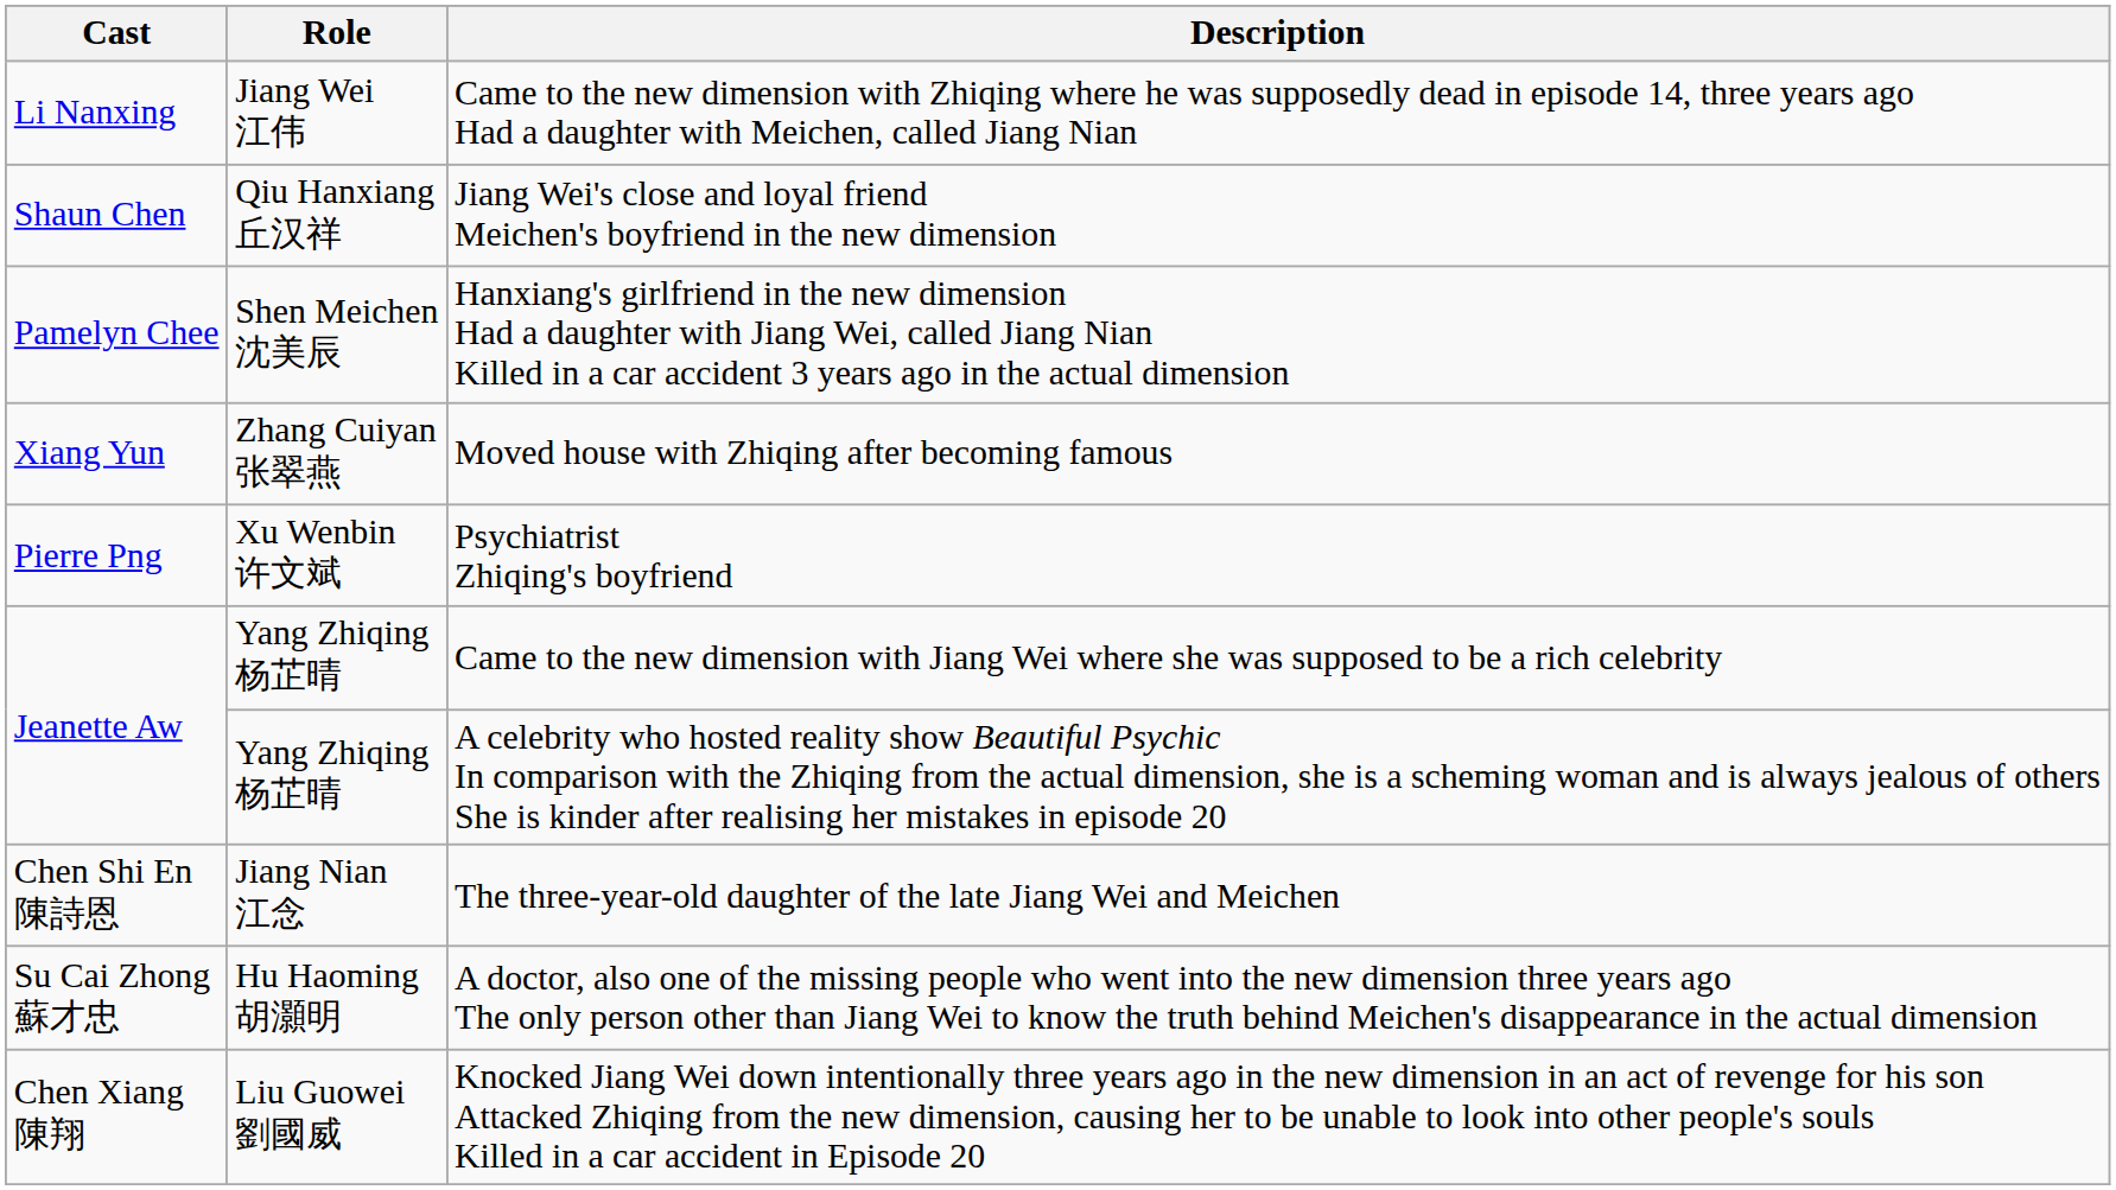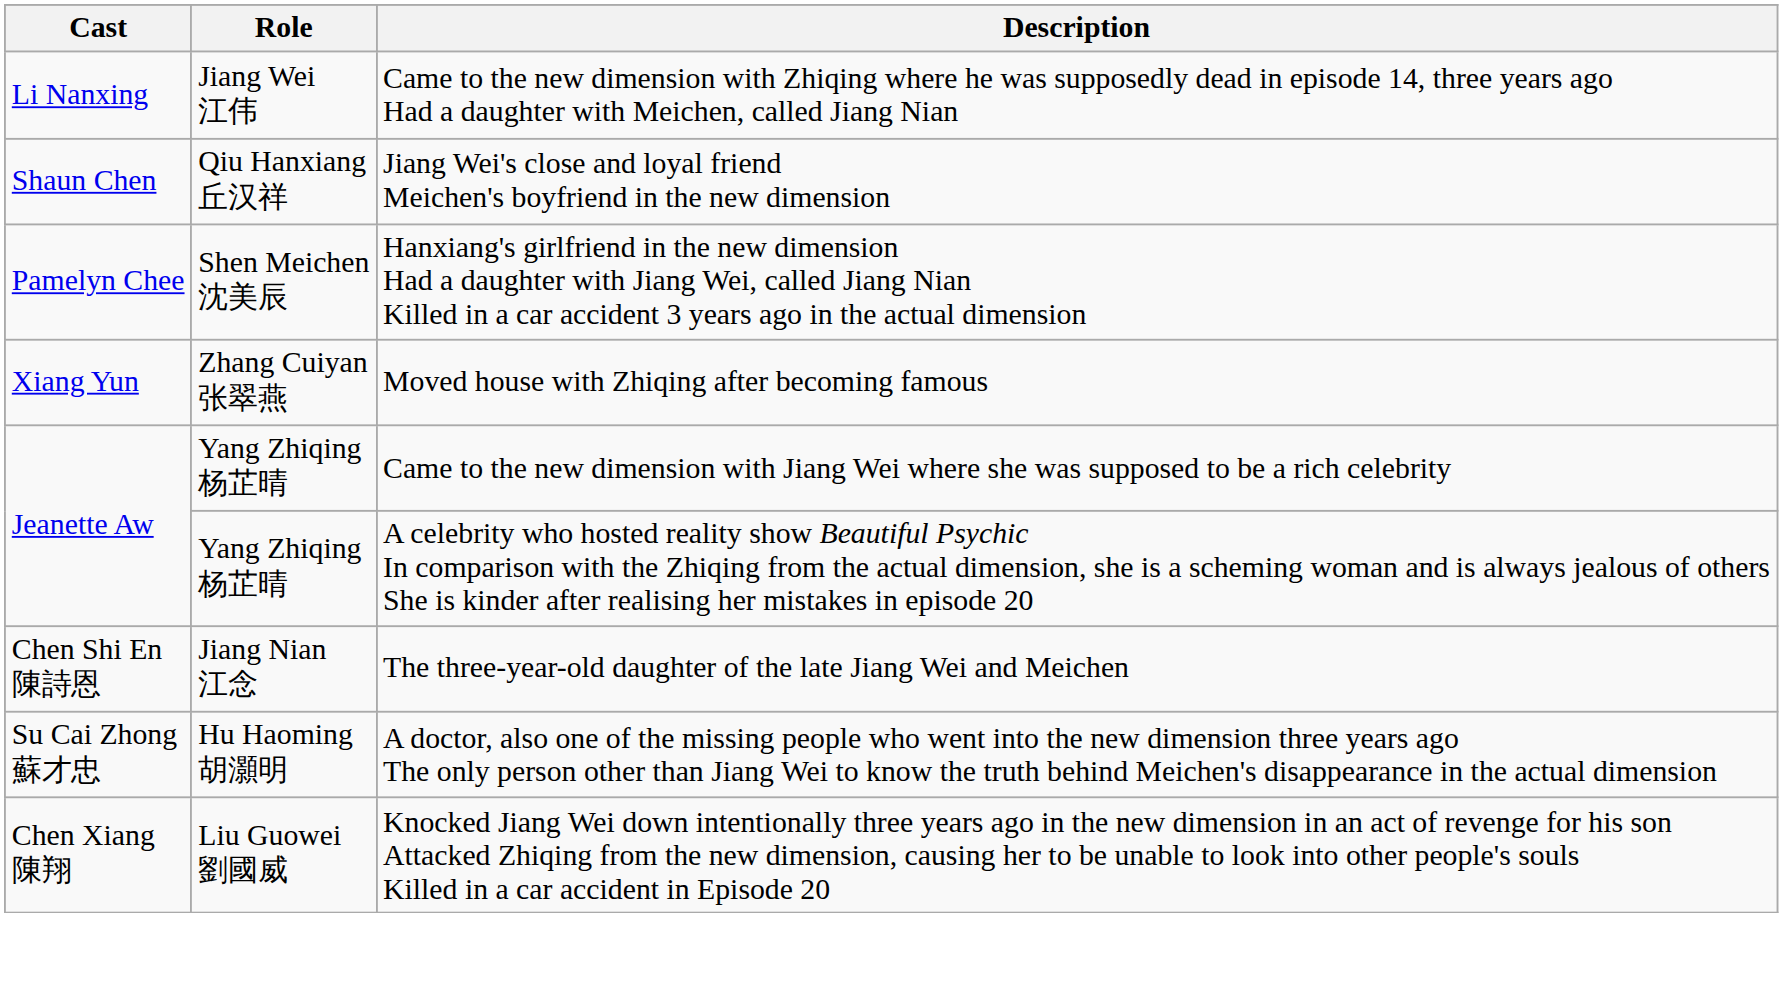 <table class="wikitable">
 <tr>
 <th>Cast</th>
 <th>Role</th>
 <th>Description</th>
 </tr>
 <tr>
 <td><a href='#'>Li Nanxing</a></td>
 <td>Jiang Wei<br> 江伟</td>
 <td>Came to the new dimension with Zhiqing where he was supposedly dead in episode 14, three years ago <br> Had a daughter with Meichen, called Jiang Nian</td>
 </tr>
 <tr>
 <td><a href='#'>Shaun Chen</a></td>
 <td>Qiu Hanxiang<br> 丘汉祥</td>
 <td>Jiang Wei's close and loyal friend <br> Meichen's boyfriend in the new dimension</td>
 </tr>
 <tr>
 <td><a href='#'>Pamelyn Chee</a></td>
 <td>Shen Meichen<br> 沈美辰</td>
 <td>Hanxiang's girlfriend in the new dimension <br> Had a daughter with Jiang Wei, called Jiang Nian <br> Killed in a car accident 3 years ago in the actual dimension</td>
 </tr>
 <tr>
 <td><a href='#'>Xiang Yun</a></td>
 <td>Zhang Cuiyan<br> 张翠燕</td>
 <td>Moved house with Zhiqing after becoming famous</td>
 </tr>
 <tr>
-<td><a href='#'>Pierre Png</a></td>
-<td>Xu Wenbin<br> 许文斌</td>
-<td>Psychiatrist<br> Zhiqing's boyfriend</td>
-</tr>
-<tr>
 <td rowspan="2"><a href='#'>Jeanette Aw</a></td>
 <td>Yang Zhiqing<br> 杨芷晴</td>
 <td>Came to the new dimension with Jiang Wei where she was supposed to be a rich celebrity</td>
 </tr>
 <tr>
 <td>Yang Zhiqing<br> 杨芷晴</td>
 <td>A celebrity who hosted reality show <em>Beautiful Psychic</em><br> In comparison with the Zhiqing from the actual dimension, she is a scheming woman and is always jealous of others<br> She is kinder after realising her mistakes in episode 20</td>
 </tr>
 <tr>
 <td>Chen Shi En<br> 陳詩恩</td>
 <td>Jiang Nian<br> 江念</td>
 <td>The three-year-old daughter of the late Jiang Wei and Meichen</td>
 </tr>
 <tr>
 <td>Su Cai Zhong<br> 蘇才忠</td>
 <td>Hu Haoming<br> 胡灝明</td>
 <td>A doctor, also one of the missing people who went into the new dimension three years ago <br>The only person other than Jiang Wei to know the truth behind Meichen's disappearance in the actual dimension</td>
 </tr>
 <tr>
 <td>Chen Xiang<br> 陳翔</td>
 <td>Liu Guowei<br> 劉國威</td>
 <td>Knocked Jiang Wei down intentionally three years ago in the new dimension in an act of revenge for his son <br> Attacked Zhiqing from the new dimension, causing her to be unable to look into other people's souls <br> Killed in a car accident in Episode 20</td>
 </tr>
 </table>
